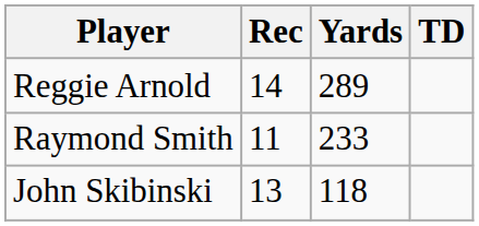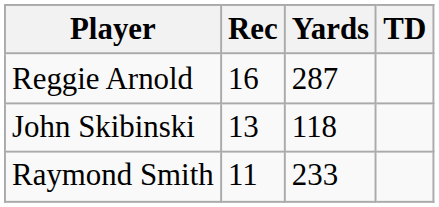 <table class="wikitable">
 <tr>
 <th>Player</th>
 <th>Rec</th>
 <th>Yards</th>
 <th>TD</th>
 </tr>
 <tr>
 <td>Reggie Arnold</td>
-<td>14</td>
-<td>289</td>
+<td>16</td>
+<td>287</td>
+<td></td>
+</tr>
+<tr>
+<td>John Skibinski</td>
+<td>13</td>
+<td>118</td>
 <td></td>
 </tr>
 <tr>
 <td>Raymond Smith</td>
 <td>11</td>
 <td>233</td>
 <td></td>
 </tr>
-<tr>
-<td>John Skibinski</td>
-<td>13</td>
-<td>118</td>
-<td></td>
-</tr>
 </table>
